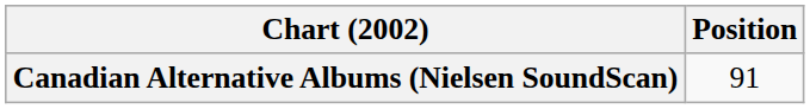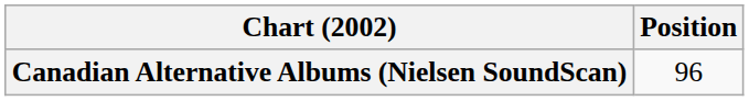 <table class="wikitable plainrowheaders" style="text-align:center">
 <tr>
 <th scope="col">Chart (2002)</th>
 <th scope="col">Position</th>
 </tr>
 <tr>
 <th scope="row">Canadian Alternative Albums (Nielsen SoundScan)</th>
-<td>91</td>
+<td>96</td>
 </tr>
 </table>
